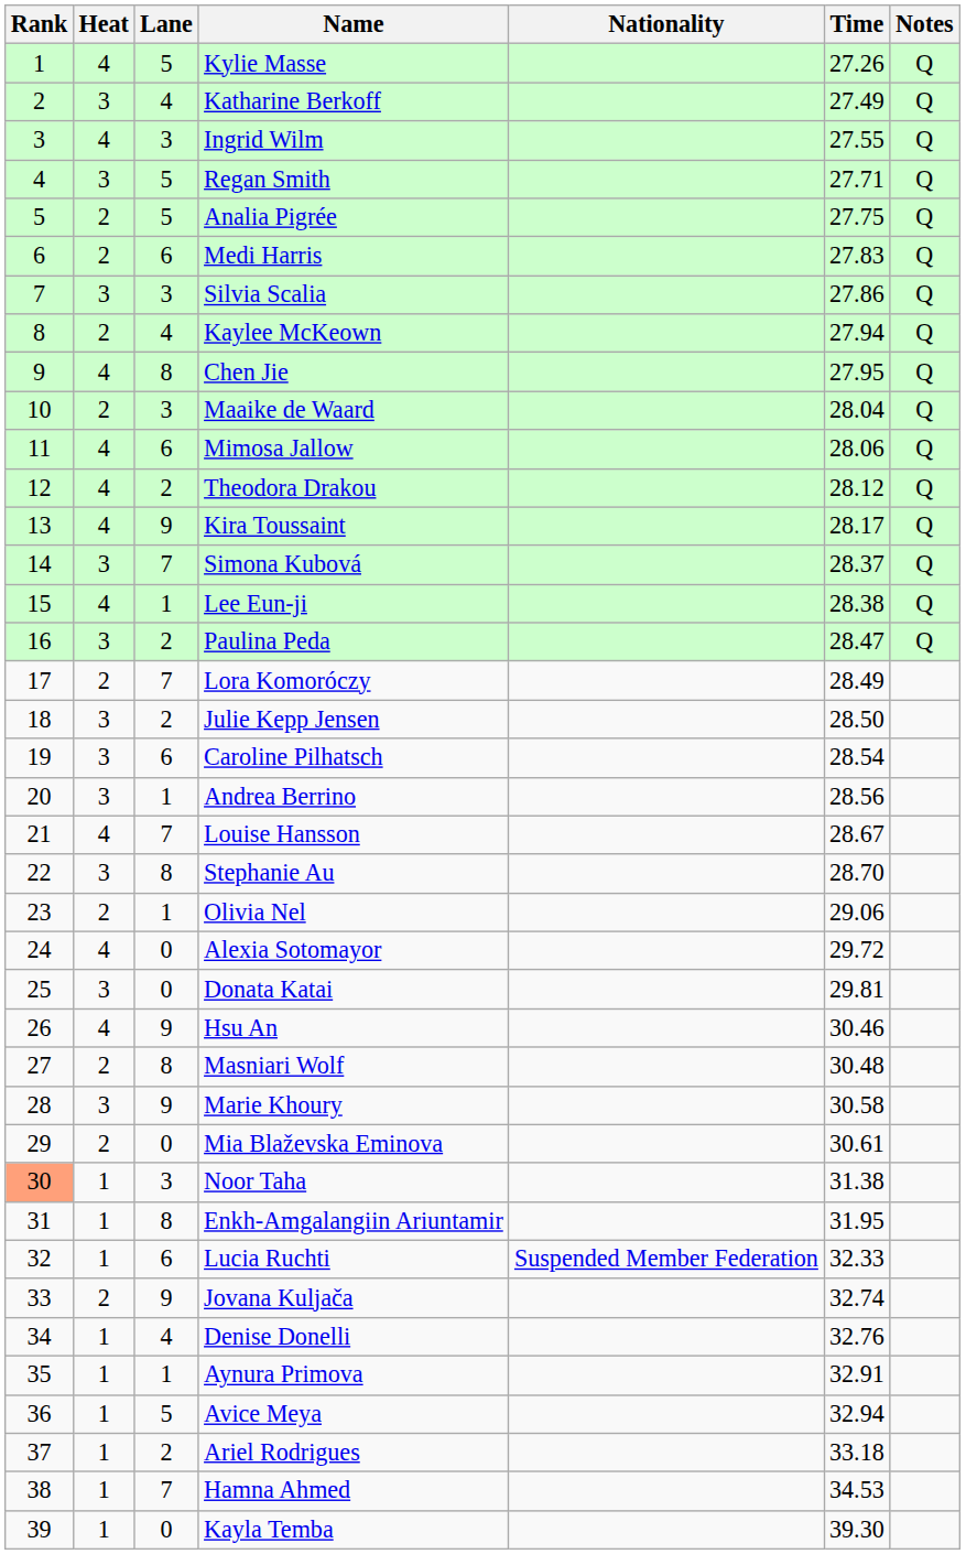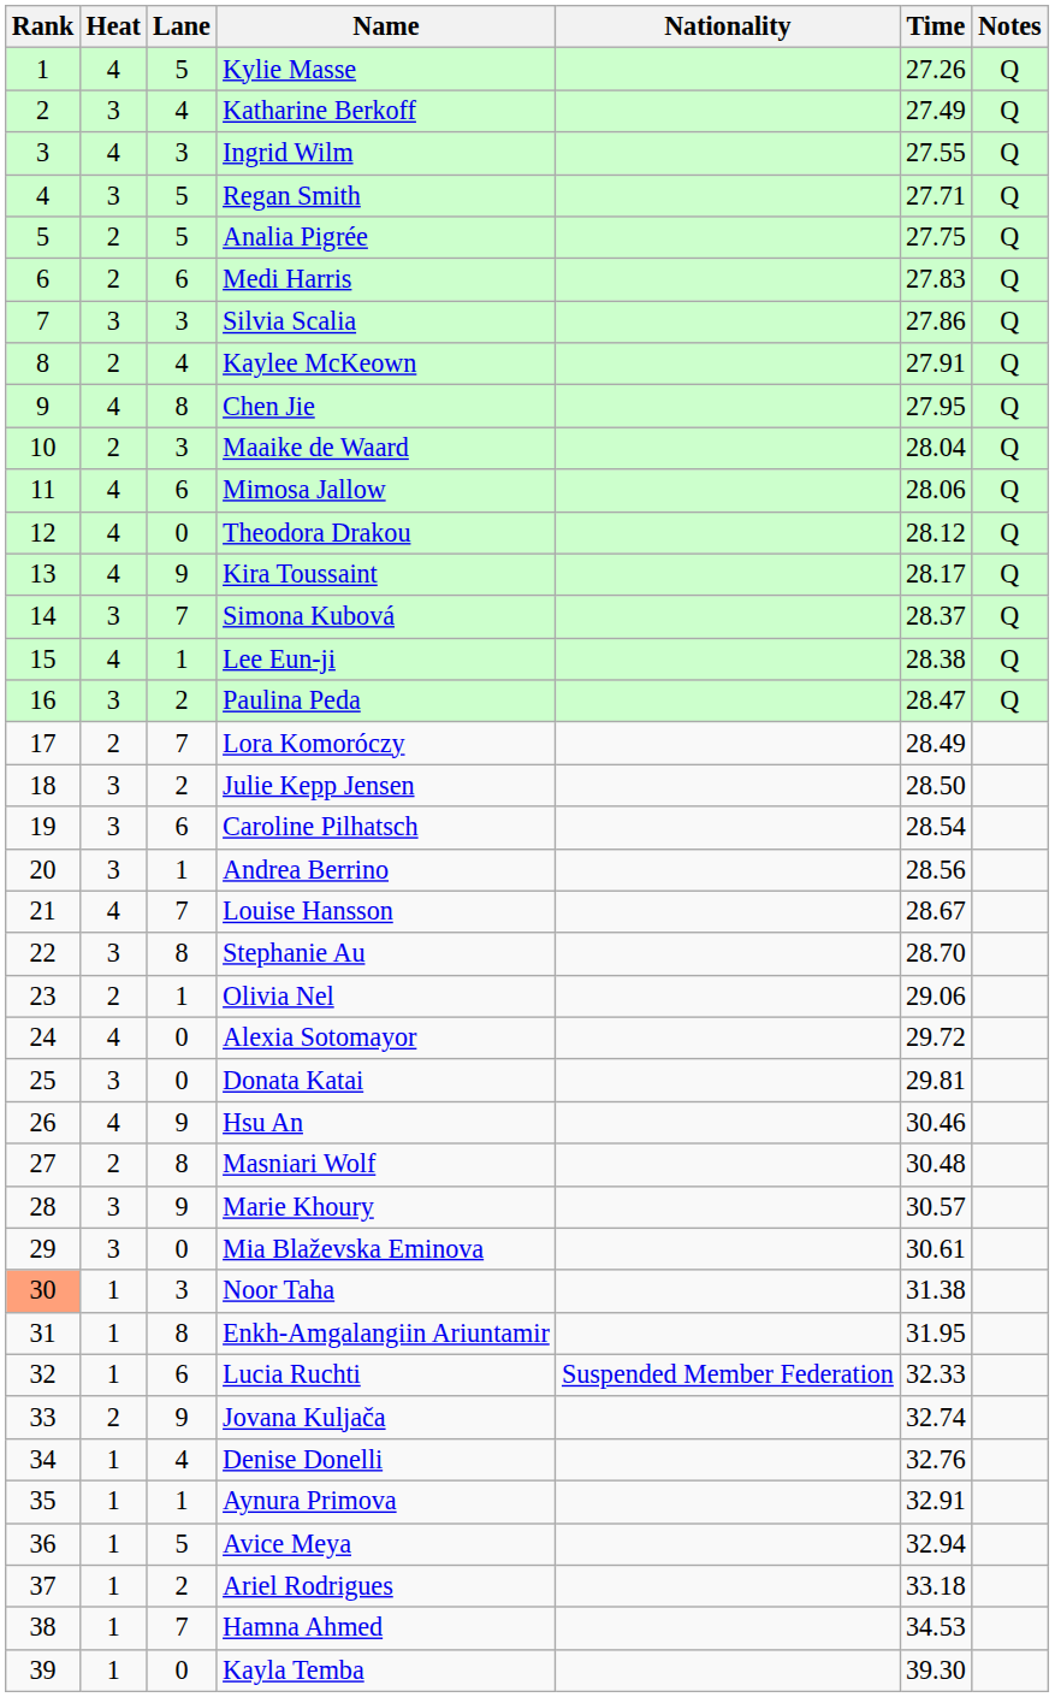 <table class="wikitable sortable" style="text-align:center">
 <tr>
 <th>Rank</th>
 <th>Heat</th>
 <th>Lane</th>
 <th>Name</th>
 <th>Nationality</th>
 <th>Time</th>
 <th>Notes</th>
 </tr>
 <tr bgcolor=ccffcc>
 <td>1</td>
 <td>4</td>
 <td>5</td>
 <td align=left><a href='#'>Kylie Masse</a></td>
 <td align=left></td>
 <td>27.26</td>
 <td>Q</td>
 </tr>
 <tr bgcolor=ccffcc>
 <td>2</td>
 <td>3</td>
 <td>4</td>
 <td align=left><a href='#'>Katharine Berkoff</a></td>
 <td align=left></td>
 <td>27.49</td>
 <td>Q</td>
 </tr>
 <tr bgcolor=ccffcc>
 <td>3</td>
 <td>4</td>
 <td>3</td>
 <td align=left><a href='#'>Ingrid Wilm</a></td>
 <td align=left></td>
 <td>27.55</td>
 <td>Q</td>
 </tr>
 <tr bgcolor=ccffcc>
 <td>4</td>
 <td>3</td>
 <td>5</td>
 <td align=left><a href='#'>Regan Smith</a></td>
 <td align=left></td>
 <td>27.71</td>
 <td>Q</td>
 </tr>
 <tr bgcolor=ccffcc>
 <td>5</td>
 <td>2</td>
 <td>5</td>
 <td align=left><a href='#'>Analia Pigrée</a></td>
 <td align=left></td>
 <td>27.75</td>
 <td>Q</td>
 </tr>
 <tr bgcolor=ccffcc>
 <td>6</td>
 <td>2</td>
 <td>6</td>
 <td align=left><a href='#'>Medi Harris</a></td>
 <td align=left></td>
 <td>27.83</td>
 <td>Q</td>
 </tr>
 <tr bgcolor=ccffcc>
 <td>7</td>
 <td>3</td>
 <td>3</td>
 <td align=left><a href='#'>Silvia Scalia</a></td>
 <td align=left></td>
 <td>27.86</td>
 <td>Q</td>
 </tr>
 <tr bgcolor=ccffcc>
 <td>8</td>
 <td>2</td>
 <td>4</td>
 <td align=left><a href='#'>Kaylee McKeown</a></td>
 <td align=left></td>
-<td>27.94</td>
+<td>27.91</td>
 <td>Q</td>
 </tr>
 <tr bgcolor=ccffcc>
 <td>9</td>
 <td>4</td>
 <td>8</td>
 <td align=left><a href='#'>Chen Jie</a></td>
 <td align=left></td>
 <td>27.95</td>
 <td>Q</td>
 </tr>
 <tr bgcolor=ccffcc>
 <td>10</td>
 <td>2</td>
 <td>3</td>
 <td align=left><a href='#'>Maaike de Waard</a></td>
 <td align=left></td>
 <td>28.04</td>
 <td>Q</td>
 </tr>
 <tr bgcolor=ccffcc>
 <td>11</td>
 <td>4</td>
 <td>6</td>
 <td align=left><a href='#'>Mimosa Jallow</a></td>
 <td align=left></td>
 <td>28.06</td>
 <td>Q</td>
 </tr>
 <tr bgcolor=ccffcc>
 <td>12</td>
 <td>4</td>
-<td>2</td>
+<td>0</td>
 <td align=left><a href='#'>Theodora Drakou</a></td>
 <td align=left></td>
 <td>28.12</td>
 <td>Q</td>
 </tr>
 <tr bgcolor=ccffcc>
 <td>13</td>
 <td>4</td>
 <td>9</td>
 <td align=left><a href='#'>Kira Toussaint</a></td>
 <td align=left></td>
 <td>28.17</td>
 <td>Q</td>
 </tr>
 <tr bgcolor=ccffcc>
 <td>14</td>
 <td>3</td>
 <td>7</td>
 <td align=left><a href='#'>Simona Kubová</a></td>
 <td align=left></td>
 <td>28.37</td>
 <td>Q</td>
 </tr>
 <tr bgcolor=ccffcc>
 <td>15</td>
 <td>4</td>
 <td>1</td>
 <td align=left><a href='#'>Lee Eun-ji</a></td>
 <td align=left></td>
 <td>28.38</td>
 <td>Q</td>
 </tr>
 <tr bgcolor=ccffcc>
 <td>16</td>
 <td>3</td>
 <td>2</td>
 <td align=left><a href='#'>Paulina Peda</a></td>
 <td align=left></td>
 <td>28.47</td>
 <td>Q</td>
 </tr>
 <tr>
 <td>17</td>
 <td>2</td>
 <td>7</td>
 <td align=left><a href='#'>Lora Komoróczy</a></td>
 <td align=left></td>
 <td>28.49</td>
 <td></td>
 </tr>
 <tr>
 <td>18</td>
 <td>3</td>
 <td>2</td>
 <td align=left><a href='#'>Julie Kepp Jensen</a></td>
 <td align=left></td>
 <td>28.50</td>
 <td></td>
 </tr>
 <tr>
 <td>19</td>
 <td>3</td>
 <td>6</td>
 <td align=left><a href='#'>Caroline Pilhatsch</a></td>
 <td align=left></td>
 <td>28.54</td>
 <td></td>
 </tr>
 <tr>
 <td>20</td>
 <td>3</td>
 <td>1</td>
 <td align=left><a href='#'>Andrea Berrino</a></td>
 <td align=left></td>
 <td>28.56</td>
 <td></td>
 </tr>
 <tr>
 <td>21</td>
 <td>4</td>
 <td>7</td>
 <td align=left><a href='#'>Louise Hansson</a></td>
 <td align=left></td>
 <td>28.67</td>
 <td></td>
 </tr>
 <tr>
 <td>22</td>
 <td>3</td>
 <td>8</td>
 <td align=left><a href='#'>Stephanie Au</a></td>
 <td align=left></td>
 <td>28.70</td>
 <td></td>
 </tr>
 <tr>
 <td>23</td>
 <td>2</td>
 <td>1</td>
 <td align=left><a href='#'>Olivia Nel</a></td>
 <td align=left></td>
 <td>29.06</td>
 <td></td>
 </tr>
 <tr>
 <td>24</td>
 <td>4</td>
 <td>0</td>
 <td align=left><a href='#'>Alexia Sotomayor</a></td>
 <td align=left></td>
 <td>29.72</td>
 <td></td>
 </tr>
 <tr>
 <td>25</td>
 <td>3</td>
 <td>0</td>
 <td align=left><a href='#'>Donata Katai</a></td>
 <td align=left></td>
 <td>29.81</td>
 <td></td>
 </tr>
 <tr>
 <td>26</td>
 <td>4</td>
 <td>9</td>
 <td align=left><a href='#'>Hsu An</a></td>
 <td align=left></td>
 <td>30.46</td>
 <td></td>
 </tr>
 <tr>
 <td>27</td>
 <td>2</td>
 <td>8</td>
 <td align=left><a href='#'>Masniari Wolf</a></td>
 <td align=left></td>
 <td>30.48</td>
 <td></td>
 </tr>
 <tr>
 <td>28</td>
 <td>3</td>
 <td>9</td>
 <td align=left><a href='#'>Marie Khoury</a></td>
 <td align=left></td>
-<td>30.58</td>
+<td>30.57</td>
 <td></td>
 </tr>
 <tr>
 <td>29</td>
-<td>2</td>
+<td>3</td>
 <td>0</td>
 <td align=left><a href='#'>Mia Blaževska Eminova</a></td>
 <td align=left></td>
 <td>30.61</td>
 <td></td>
 </tr>
 <tr>
 <td style="background: lightsalmon;">30</td>
 <td>1</td>
 <td>3</td>
 <td align=left><a href='#'>Noor Taha</a></td>
 <td align=left></td>
 <td>31.38</td>
 <td></td>
 </tr>
 <tr>
 <td>31</td>
 <td>1</td>
 <td>8</td>
 <td align=left><a href='#'>Enkh-Amgalangiin Ariuntamir</a></td>
 <td align=left></td>
 <td>31.95</td>
 <td></td>
 </tr>
 <tr>
 <td>32</td>
 <td>1</td>
 <td>6</td>
 <td align=left><a href='#'>Lucia Ruchti</a></td>
 <td align=left><a href='#'>Suspended Member Federation</a></td>
 <td>32.33</td>
 <td></td>
 </tr>
 <tr>
 <td>33</td>
 <td>2</td>
 <td>9</td>
 <td align=left><a href='#'>Jovana Kuljača</a></td>
 <td align=left></td>
 <td>32.74</td>
 <td></td>
 </tr>
 <tr>
 <td>34</td>
 <td>1</td>
 <td>4</td>
 <td align=left><a href='#'>Denise Donelli</a></td>
 <td align=left></td>
 <td>32.76</td>
 <td></td>
 </tr>
 <tr>
 <td>35</td>
 <td>1</td>
 <td>1</td>
 <td align=left><a href='#'>Aynura Primova</a></td>
 <td align=left></td>
 <td>32.91</td>
 <td></td>
 </tr>
 <tr>
 <td>36</td>
 <td>1</td>
 <td>5</td>
 <td align=left><a href='#'>Avice Meya</a></td>
 <td align=left></td>
 <td>32.94</td>
 <td></td>
 </tr>
 <tr>
 <td>37</td>
 <td>1</td>
 <td>2</td>
 <td align=left><a href='#'>Ariel Rodrigues</a></td>
 <td align=left></td>
 <td>33.18</td>
 <td></td>
 </tr>
 <tr>
 <td>38</td>
 <td>1</td>
 <td>7</td>
 <td align=left><a href='#'>Hamna Ahmed</a></td>
 <td align=left></td>
 <td>34.53</td>
 <td></td>
 </tr>
 <tr>
 <td>39</td>
 <td>1</td>
 <td>0</td>
 <td align=left><a href='#'>Kayla Temba</a></td>
 <td align=left></td>
 <td>39.30</td>
 <td></td>
 </tr>
 </table>
